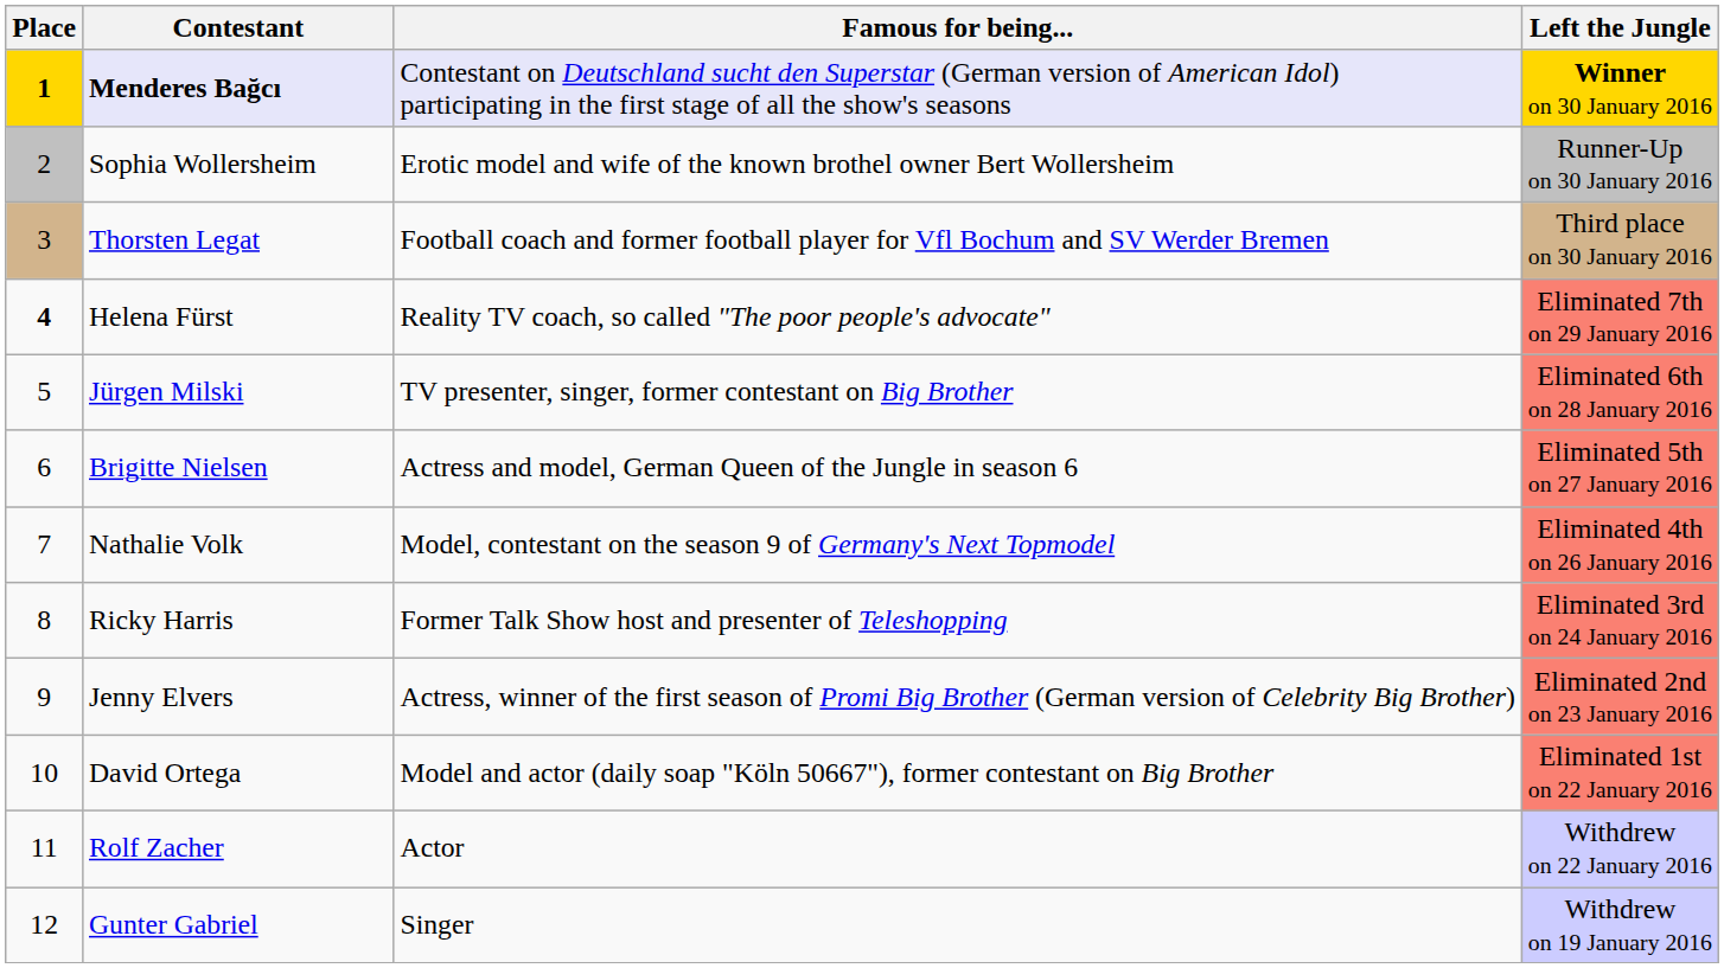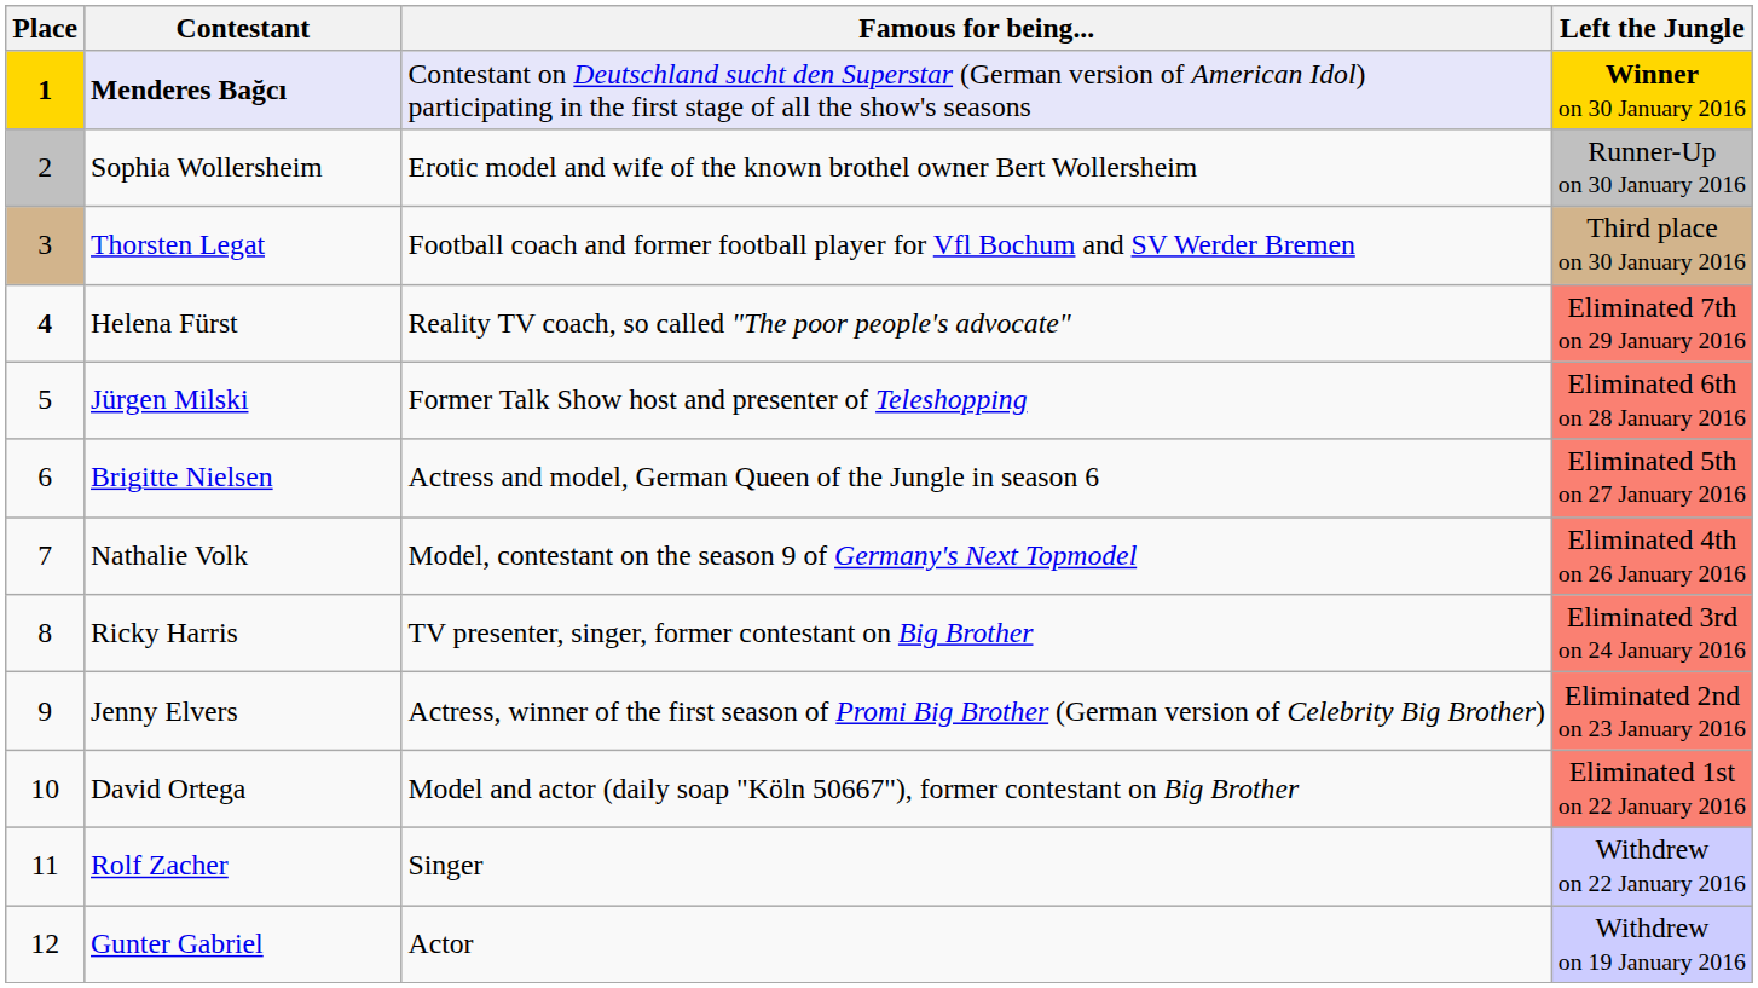 <table class="wikitable zebra" center" style="text-align:center">
 <tr>
 <th>Place</th>
 <th width="170">Contestant</th>
 <th>Famous for being...</th>
 <th>Left the Jungle</th>
 </tr>
 <tr>
 <td style="background:gold; text-align:center;"><strong>1</strong></td>
 <td align="left"; bgcolor="lavender"><strong>Menderes Bağcı</strong></td>
 <td align="left"; bgcolor="lavender">Contestant on <em><a href='#'>Deutschland sucht den Superstar</a></em> (German version of <em>American Idol</em>) <br>participating in the first stage of all the show's seasons</td>
 <td style="background:gold; text-align:center;"><strong>Winner</strong><br><small>on 30 January 2016</small></td>
 </tr>
 <tr>
 <td style="background:silver; text-align:center;">2</td>
 <td align="left">Sophia Wollersheim</td>
 <td align="left">Erotic model and wife of the known brothel owner Bert Wollersheim</td>
 <td style="background:silver; text-align:center;">Runner-Up<br><small>on 30 January 2016</small></td>
 </tr>
 <tr>
 <td style="background:tan; text-align:center;">3</td>
 <td align="left"><a href='#'>Thorsten Legat</a></td>
 <td align="left">Football coach and former football player for <a href='#'>Vfl Bochum</a> and <a href='#'>SV Werder Bremen</a></td>
 <td style="background:tan; text-align:center;">Third place<br><small>on 30 January 2016</small></td>
 </tr>
 <tr>
 <td><strong>4</strong></td>
 <td align="left">Helena Fürst</td>
 <td align="left">Reality TV coach, so called <em>"The poor people's advocate"</em></td>
 <td style="background:salmon; text-align:center;">Eliminated 7th<br><small>on 29 January 2016</small></td>
 </tr>
 <tr>
 <td>5</td>
 <td align="left"><a href='#'>Jürgen Milski</a></td>
-<td align="left">TV presenter, singer, former contestant on <em><a href='#'>Big Brother</a></em></td>
+<td align="left">Former Talk Show host and presenter of <em><a href='#'>Teleshopping</a></em></td>
 <td style="background:salmon; text-align:center;">Eliminated 6th<br><small>on 28 January 2016</small></td>
 </tr>
 <tr>
 <td>6</td>
 <td align="left"><a href='#'>Brigitte Nielsen</a></td>
 <td align="left">Actress and model, German Queen of the Jungle in season 6</td>
 <td style="background:salmon; text-align:center;">Eliminated 5th<br><small>on 27 January 2016</small></td>
 </tr>
 <tr>
 <td>7</td>
 <td align="left">Nathalie Volk</td>
 <td align="left">Model, contestant on the season 9 of <em><a href='#'>Germany's Next Topmodel</a> </em></td>
 <td style="background:salmon; text-align:center;">Eliminated 4th<br><small>on 26 January 2016</small></td>
 </tr>
 <tr>
 <td>8</td>
 <td align="left">Ricky Harris</td>
-<td align="left">Former Talk Show host and presenter of <em><a href='#'>Teleshopping</a></em></td>
+<td align="left">TV presenter, singer, former contestant on <em><a href='#'>Big Brother</a></em></td>
 <td style="background:salmon; text-align:center;">Eliminated 3rd<br><small>on 24 January 2016</small></td>
 </tr>
 <tr>
 <td>9</td>
 <td align="left">Jenny Elvers</td>
 <td align="left">Actress, winner of the first season of <em><a href='#'>Promi Big Brother</a></em> (German version of <em>Celebrity Big Brother</em>)</td>
 <td style="background:salmon; text-align:center;">Eliminated 2nd<br><small>on 23 January 2016</small></td>
 </tr>
 <tr>
 <td>10</td>
 <td align="left">David Ortega</td>
 <td align="left">Model and actor (daily soap "Köln 50667"), former contestant on <em>Big Brother</em></td>
 <td style="background:salmon; text-align:center;">Eliminated 1st<br><small>on 22 January 2016</small></td>
 </tr>
 <tr>
 <td>11</td>
 <td align="left"><a href='#'>Rolf Zacher</a></td>
-<td align="left">Actor</td>
+<td align="left">Singer</td>
 <td style="background:#ccf; text-align:center;">Withdrew<br><small>on 22 January 2016</small></td>
 </tr>
 <tr>
 <td>12</td>
 <td align="left"><a href='#'>Gunter Gabriel</a></td>
-<td align="left">Singer</td>
+<td align="left">Actor</td>
 <td style="background:#ccf; text-align:center;">Withdrew<br><small>on 19 January 2016</small></td>
 </tr>
 <tr>
 </tr>
 </table>
